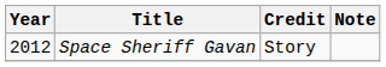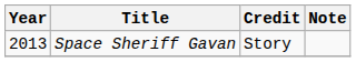 <table class="wikitable">
 <tr>
 <th>Year</th>
 <th>Title</th>
 <th>Credit</th>
 <th>Note</th>
 </tr>
 <tr>
-<td>2012</td>
+<td>2013</td>
 <td><em>Space Sheriff Gavan</em></td>
 <td>Story</td>
 <td></td>
 </tr>
 <tr>
 </tr>
 </table>
